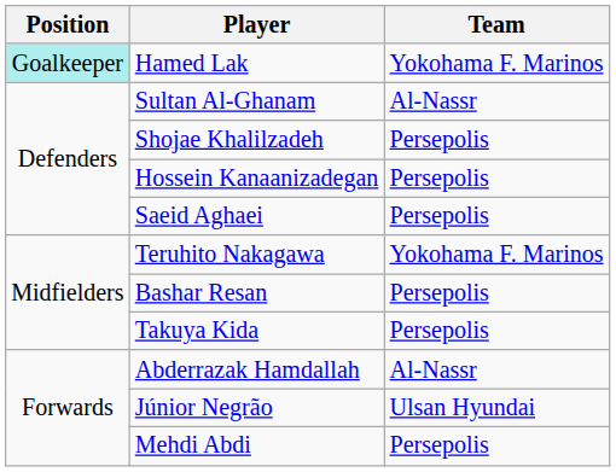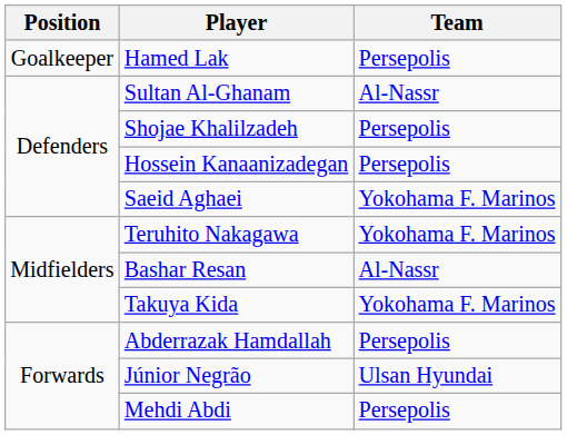 <table class="wikitable">
 <tr>
 <th>Position</th>
 <th>Player</th>
 <th>Team</th>
 </tr>
 <tr>
-<td align=center style="background: paleturquoise;">Goalkeeper</td>
+<td align=center>Goalkeeper</td>
 <td> <a href='#'>Hamed Lak</a></td>
-<td> <a href='#'>Yokohama F. Marinos</a></td>
+<td> <a href='#'>Persepolis</a></td>
 </tr>
 <tr>
 <td align=center rowspan=4>Defenders</td>
 <td> <a href='#'>Sultan Al-Ghanam</a></td>
 <td> <a href='#'>Al-Nassr</a></td>
 </tr>
 <tr>
 <td> <a href='#'>Shojae Khalilzadeh</a></td>
 <td> <a href='#'>Persepolis</a></td>
 </tr>
 <tr>
 <td> <a href='#'>Hossein Kanaanizadegan</a></td>
 <td> <a href='#'>Persepolis</a></td>
 </tr>
 <tr>
 <td> <a href='#'>Saeid Aghaei</a></td>
-<td> <a href='#'>Persepolis</a></td>
+<td> <a href='#'>Yokohama F. Marinos</a></td>
 </tr>
 <tr>
 <td align=center rowspan=3>Midfielders</td>
 <td> <a href='#'>Teruhito Nakagawa</a></td>
 <td> <a href='#'>Yokohama F. Marinos</a></td>
 </tr>
 <tr>
 <td> <a href='#'>Bashar Resan</a></td>
-<td> <a href='#'>Persepolis</a></td>
+<td> <a href='#'>Al-Nassr</a></td>
 </tr>
 <tr>
 <td> <a href='#'>Takuya Kida</a></td>
-<td> <a href='#'>Persepolis</a></td>
+<td> <a href='#'>Yokohama F. Marinos</a></td>
 </tr>
 <tr>
 <td align=center rowspan=3>Forwards</td>
 <td> <a href='#'>Abderrazak Hamdallah</a></td>
-<td> <a href='#'>Al-Nassr</a></td>
+<td> <a href='#'>Persepolis</a></td>
 </tr>
 <tr>
 <td> <a href='#'>Júnior Negrão</a></td>
 <td> <a href='#'>Ulsan Hyundai</a></td>
 </tr>
 <tr>
 <td> <a href='#'>Mehdi Abdi</a></td>
 <td> <a href='#'>Persepolis</a></td>
 </tr>
 </table>
